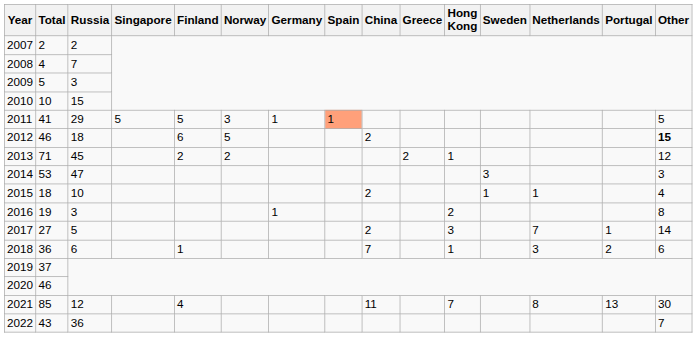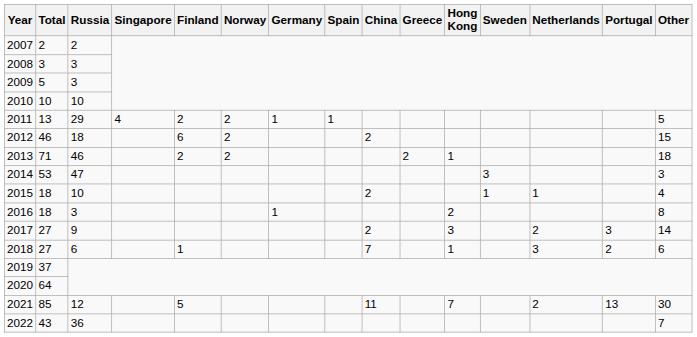 <table class="wikitable sortable">
 <tr>
 <th>Year</th>
 <th>Total</th>
 <th>Russia</th>
 <th>Singapore</th>
 <th>Finland</th>
 <th>Norway</th>
 <th>Germany</th>
 <th>Spain</th>
 <th>China</th>
 <th>Greece</th>
 <th>Hong Kong</th>
 <th>Sweden</th>
 <th>Netherlands</th>
 <th>Portugal</th>
 <th>Other</th>
 </tr>
 <tr>
 <td>2007</td>
 <td>2</td>
 <td>2</td>
 </tr>
 <tr>
 <td>2008</td>
-<td>4</td>
-<td>7</td>
+<td>3</td>
+<td>3</td>
 </tr>
 <tr>
 <td>2009</td>
 <td>5</td>
 <td>3</td>
 </tr>
 <tr>
 <td>2010</td>
 <td>10</td>
-<td>15</td>
+<td>10</td>
 </tr>
 <tr>
 <td>2011</td>
-<td>41</td>
+<td>13</td>
 <td>29</td>
-<td>5</td>
-<td>5</td>
-<td>3</td>
+<td>4</td>
+<td>2</td>
+<td>2</td>
 <td>1</td>
-<td style="background: lightsalmon;">1</td>
+<td>1</td>
 <td></td>
 <td></td>
 <td></td>
 <td></td>
 <td></td>
 <td></td>
 <td>5</td>
 </tr>
 <tr>
 <td>2012</td>
 <td>46</td>
 <td>18</td>
 <td></td>
 <td>6</td>
-<td>5</td>
+<td>2</td>
 <td></td>
 <td></td>
 <td>2</td>
 <td></td>
 <td></td>
 <td></td>
 <td></td>
 <td></td>
-<td><strong>15</strong></td>
+<td>15</td>
 </tr>
 <tr>
 <td>2013</td>
 <td>71</td>
-<td>45</td>
+<td>46</td>
 <td></td>
 <td>2</td>
 <td>2</td>
 <td></td>
 <td></td>
 <td></td>
 <td>2</td>
 <td>1</td>
 <td></td>
 <td></td>
 <td></td>
-<td>12</td>
+<td>18</td>
 </tr>
 <tr>
 <td>2014</td>
 <td>53</td>
 <td>47</td>
 <td></td>
 <td></td>
 <td></td>
 <td></td>
 <td></td>
 <td></td>
 <td></td>
 <td></td>
 <td>3</td>
 <td></td>
 <td></td>
 <td>3</td>
 </tr>
 <tr>
 <td>2015</td>
 <td>18</td>
 <td>10</td>
 <td></td>
 <td></td>
 <td></td>
 <td></td>
 <td></td>
 <td>2</td>
 <td></td>
 <td></td>
 <td>1</td>
 <td>1</td>
 <td></td>
 <td>4</td>
 </tr>
 <tr>
 <td>2016</td>
-<td>19</td>
+<td>18</td>
 <td>3</td>
 <td></td>
 <td></td>
 <td></td>
 <td>1</td>
 <td></td>
 <td></td>
 <td></td>
 <td>2</td>
 <td></td>
 <td></td>
 <td></td>
 <td>8</td>
 </tr>
 <tr>
 <td>2017</td>
 <td>27</td>
-<td>5</td>
+<td>9</td>
 <td></td>
 <td></td>
 <td></td>
 <td></td>
 <td></td>
 <td>2</td>
 <td></td>
 <td>3</td>
 <td></td>
-<td>7</td>
-<td>1</td>
+<td>2</td>
+<td>3</td>
 <td>14</td>
 </tr>
 <tr>
 <td>2018</td>
-<td>36</td>
+<td>27</td>
 <td>6</td>
 <td></td>
 <td>1</td>
 <td></td>
 <td></td>
 <td></td>
 <td>7</td>
 <td></td>
 <td>1</td>
 <td></td>
 <td>3</td>
 <td>2</td>
 <td>6</td>
 </tr>
 <tr>
 <td>2019</td>
 <td>37</td>
 </tr>
 <tr>
 <td>2020</td>
-<td>46</td>
+<td>64</td>
 </tr>
 <tr>
 <td>2021</td>
 <td>85</td>
 <td>12</td>
 <td></td>
-<td>4</td>
+<td>5</td>
 <td></td>
 <td></td>
 <td></td>
 <td>11</td>
 <td></td>
 <td>7</td>
 <td></td>
-<td>8</td>
+<td>2</td>
 <td>13</td>
 <td>30</td>
 </tr>
 <tr>
 <td>2022</td>
 <td>43</td>
 <td>36</td>
 <td></td>
 <td></td>
 <td></td>
 <td></td>
 <td></td>
 <td></td>
 <td></td>
 <td></td>
 <td></td>
 <td></td>
 <td></td>
 <td>7</td>
 </tr>
 </table>
